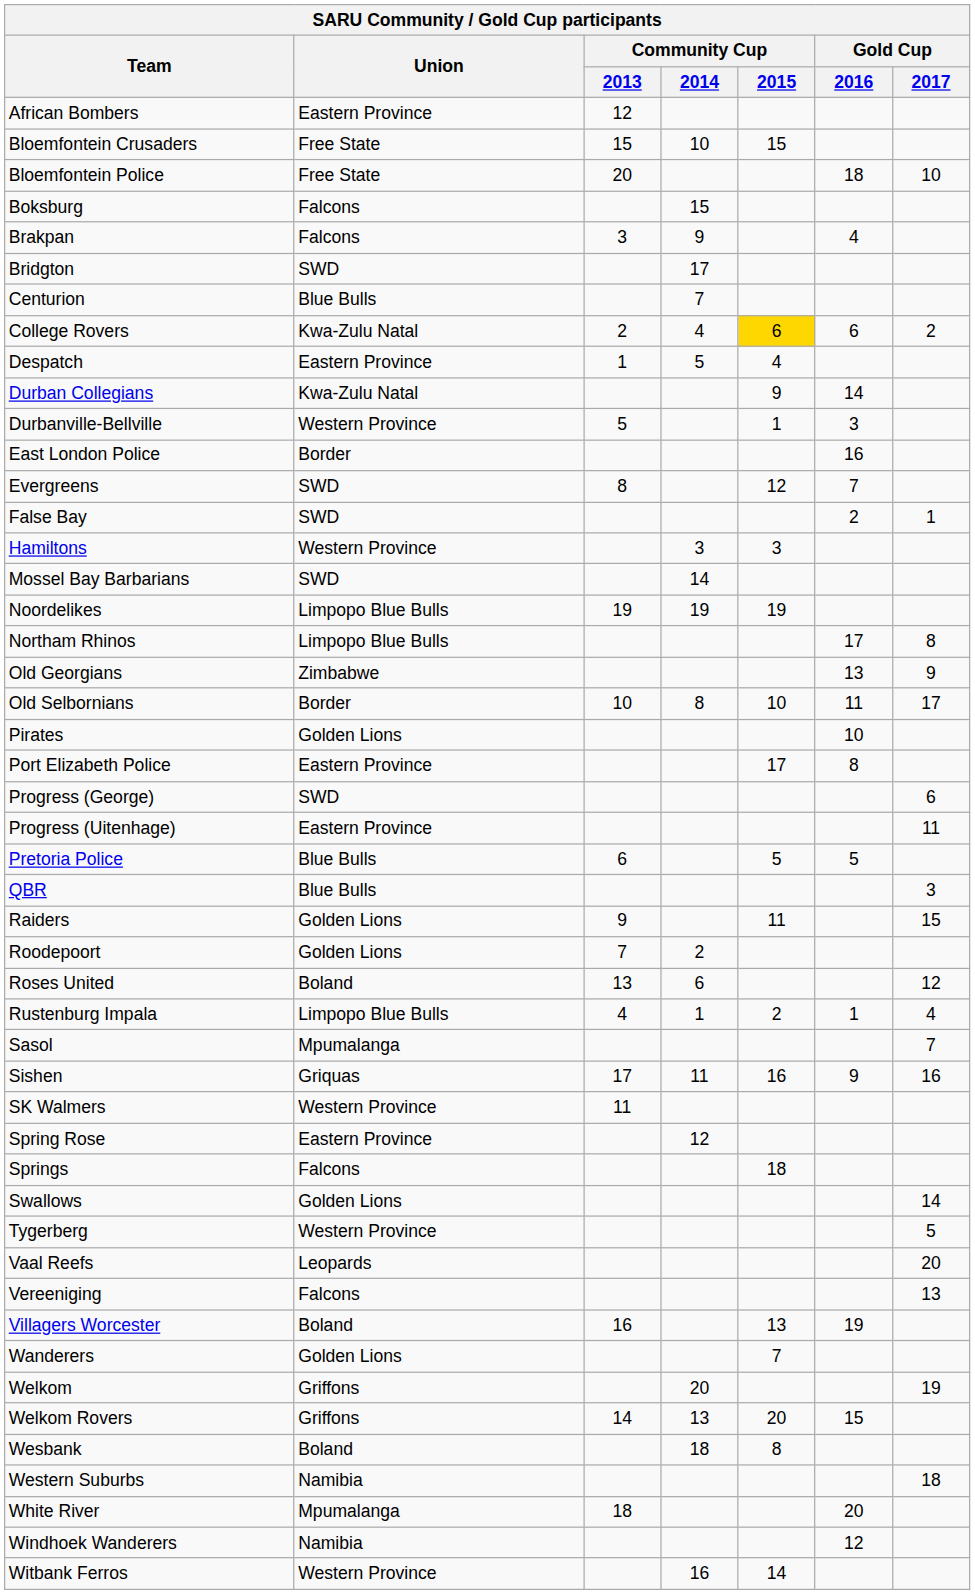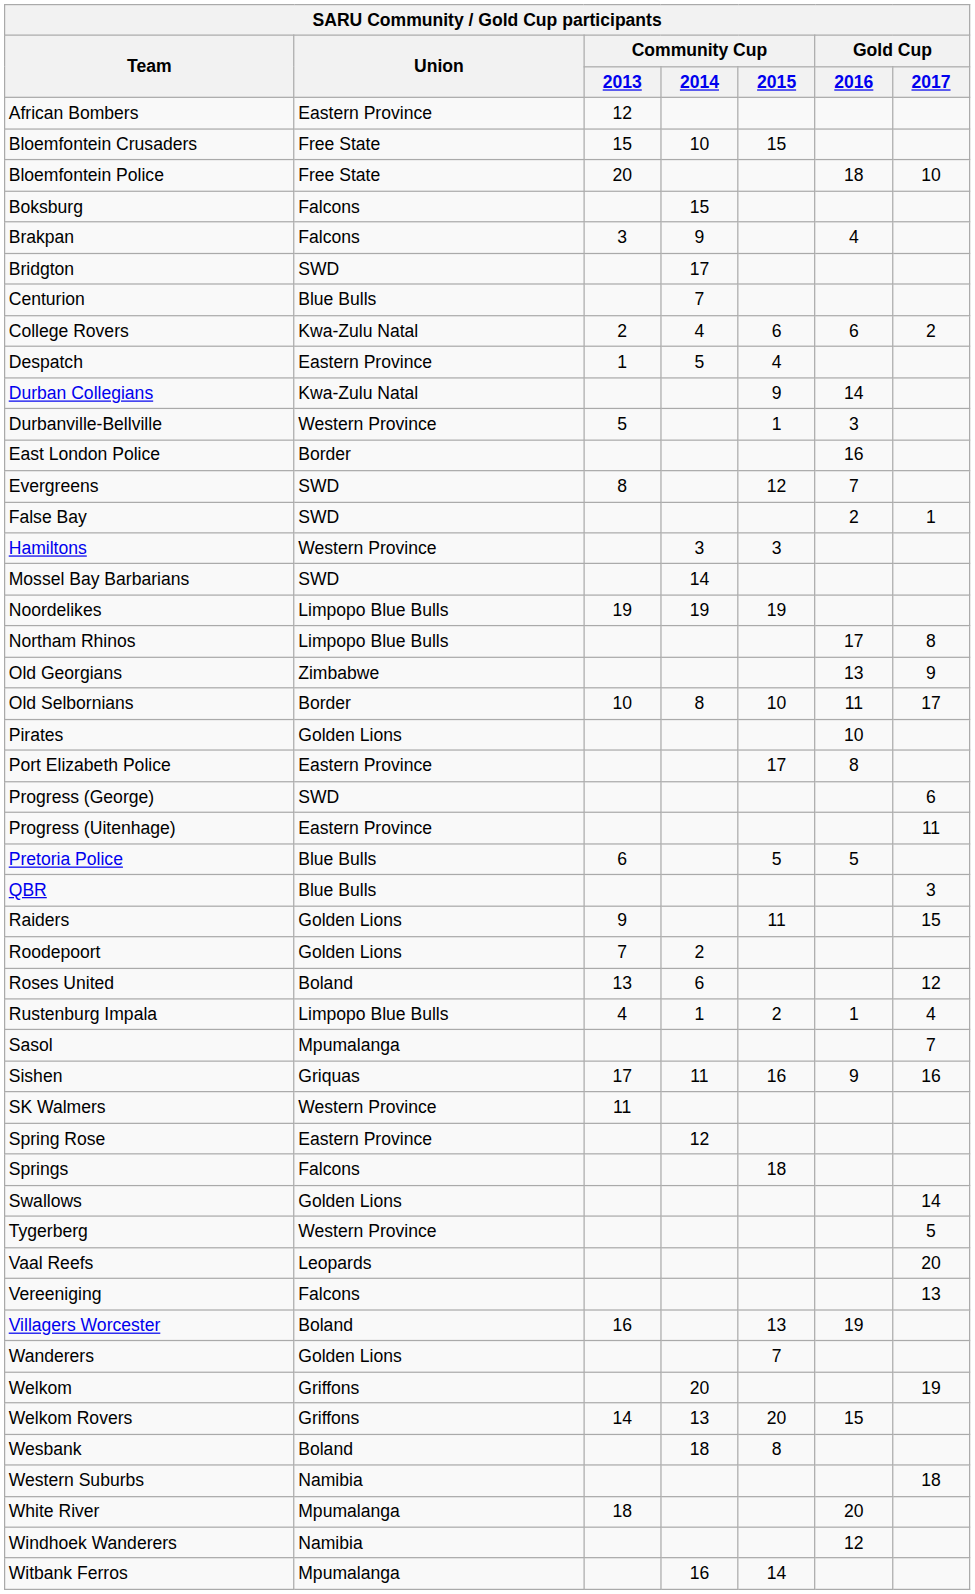 <table class="wikitable collapsible sortable" style="text-align:center; line-height:130%; font-size:90%; width:50%;">
 <tr>
 <th colspan=100%>SARU Community / Gold Cup participants</th>
 </tr>
 <tr>
 <th rowspan=2 width=30%>Team</th>
 <th rowspan=2 width=30%>Union</th>
 <th colspan=3>Community Cup</th>
 <th colspan=2>Gold Cup</th>
 </tr>
 <tr>
 <th width=8%><a href='#'>2013</a></th>
 <th width=8%><a href='#'>2014</a></th>
 <th width=8%><a href='#'>2015</a></th>
 <th width=8%><a href='#'>2016</a></th>
 <th width=8%><a href='#'>2017</a></th>
 </tr>
 <tr align=center>
 <td align=left>African Bombers</td>
 <td align=left>Eastern Province</td>
 <td>12</td>
 <td></td>
 <td></td>
 <td></td>
 <td></td>
 </tr>
 <tr align=center>
 <td align=left>Bloemfontein Crusaders</td>
 <td align=left>Free State</td>
 <td>15</td>
 <td>10</td>
 <td>15</td>
 <td></td>
 <td></td>
 </tr>
 <tr align=center>
 <td align=left>Bloemfontein Police</td>
 <td align=left>Free State</td>
 <td>20</td>
 <td></td>
 <td></td>
 <td>18</td>
 <td>10</td>
 </tr>
 <tr align=center>
 <td align=left>Boksburg</td>
 <td align=left>Falcons</td>
 <td></td>
 <td>15</td>
 <td></td>
 <td></td>
 <td></td>
 </tr>
 <tr align=center>
 <td align=left>Brakpan</td>
 <td align=left>Falcons</td>
 <td>3</td>
 <td>9</td>
 <td></td>
 <td>4</td>
 <td></td>
 </tr>
 <tr align=center>
 <td align=left>Bridgton</td>
 <td align=left>SWD</td>
 <td></td>
 <td>17</td>
 <td></td>
 <td></td>
 <td></td>
 </tr>
 <tr align=center>
 <td align=left>Centurion</td>
 <td align=left>Blue Bulls</td>
 <td></td>
 <td>7</td>
 <td></td>
 <td></td>
 <td></td>
 </tr>
 <tr align=center>
 <td align=left>College Rovers</td>
 <td align=left>Kwa-Zulu Natal</td>
 <td>2</td>
 <td>4</td>
-<td style="background: gold;">6</td>
+<td>6</td>
 <td>6</td>
 <td>2</td>
 </tr>
 <tr align=center>
 <td align=left>Despatch</td>
 <td align=left>Eastern Province</td>
 <td>1</td>
 <td>5</td>
 <td>4</td>
 <td></td>
 <td></td>
 </tr>
 <tr align=center>
 <td align=left><a href='#'>Durban Collegians</a></td>
 <td align=left>Kwa-Zulu Natal</td>
 <td></td>
 <td></td>
 <td>9</td>
 <td>14</td>
 <td></td>
 </tr>
 <tr align=center>
 <td align=left>Durbanville-Bellville</td>
 <td align=left>Western Province</td>
 <td>5</td>
 <td></td>
 <td>1</td>
 <td>3</td>
 <td></td>
 </tr>
 <tr align=center>
 <td align=left>East London Police</td>
 <td align=left>Border</td>
 <td></td>
 <td></td>
 <td></td>
 <td>16</td>
 <td></td>
 </tr>
 <tr align=center>
 <td align=left>Evergreens</td>
 <td align=left>SWD</td>
 <td>8</td>
 <td></td>
 <td>12</td>
 <td>7</td>
 <td></td>
 </tr>
 <tr align=center>
 <td align=left>False Bay</td>
 <td align=left>SWD</td>
 <td></td>
 <td></td>
 <td></td>
 <td>2</td>
 <td>1</td>
 </tr>
 <tr align=center>
 <td align=left><a href='#'>Hamiltons</a></td>
 <td align=left>Western Province</td>
 <td></td>
 <td>3</td>
 <td>3</td>
 <td></td>
 <td></td>
 </tr>
 <tr align=center>
 <td align=left>Mossel Bay Barbarians</td>
 <td align=left>SWD</td>
 <td></td>
 <td>14</td>
 <td></td>
 <td></td>
 <td></td>
 </tr>
 <tr align=center>
 <td align=left>Noordelikes</td>
 <td align=left>Limpopo Blue Bulls</td>
 <td>19</td>
 <td>19</td>
 <td>19</td>
 <td></td>
 <td></td>
 </tr>
 <tr align=center>
 <td align=left>Northam Rhinos</td>
 <td align=left>Limpopo Blue Bulls</td>
 <td></td>
 <td></td>
 <td></td>
 <td>17</td>
 <td>8</td>
 </tr>
 <tr align=center>
 <td align=left>Old Georgians</td>
 <td align=left>Zimbabwe</td>
 <td></td>
 <td></td>
 <td></td>
 <td>13</td>
 <td>9</td>
 </tr>
 <tr align=center>
 <td align=left>Old Selbornians</td>
 <td align=left>Border</td>
 <td>10</td>
 <td>8</td>
 <td>10</td>
 <td>11</td>
 <td>17</td>
 </tr>
 <tr align=center>
 <td align=left>Pirates</td>
 <td align=left>Golden Lions</td>
 <td></td>
 <td></td>
 <td></td>
 <td>10</td>
 <td></td>
 </tr>
 <tr align=center>
 <td align=left>Port Elizabeth Police</td>
 <td align=left>Eastern Province</td>
 <td></td>
 <td></td>
 <td>17</td>
 <td>8</td>
 <td></td>
 </tr>
 <tr align=center>
 <td align=left>Progress (George)</td>
 <td align=left>SWD</td>
 <td></td>
 <td></td>
 <td></td>
 <td></td>
 <td>6</td>
 </tr>
 <tr align=center>
 <td align=left>Progress (Uitenhage)</td>
 <td align=left>Eastern Province</td>
 <td></td>
 <td></td>
 <td></td>
 <td></td>
 <td>11</td>
 </tr>
 <tr align=center>
 <td align=left><a href='#'>Pretoria Police</a></td>
 <td align=left>Blue Bulls</td>
 <td>6</td>
 <td></td>
 <td>5</td>
 <td>5</td>
 <td></td>
 </tr>
 <tr align=center>
 <td align=left><a href='#'>QBR</a></td>
 <td align=left>Blue Bulls</td>
 <td></td>
 <td></td>
 <td></td>
 <td></td>
 <td>3</td>
 </tr>
 <tr align=center>
 <td align=left>Raiders</td>
 <td align=left>Golden Lions</td>
 <td>9</td>
 <td></td>
 <td>11</td>
 <td></td>
 <td>15</td>
 </tr>
 <tr align=center>
 <td align=left>Roodepoort</td>
 <td align=left>Golden Lions</td>
 <td>7</td>
 <td>2</td>
 <td></td>
 <td></td>
 <td></td>
 </tr>
 <tr align=center>
 <td align=left>Roses United</td>
 <td align=left>Boland</td>
 <td>13</td>
 <td>6</td>
 <td></td>
 <td></td>
 <td>12</td>
 </tr>
 <tr align=center>
 <td align=left>Rustenburg Impala</td>
 <td align=left>Limpopo Blue Bulls</td>
 <td>4</td>
 <td>1</td>
 <td>2</td>
 <td>1</td>
 <td>4</td>
 </tr>
 <tr align=center>
 <td align=left>Sasol</td>
 <td align=left>Mpumalanga</td>
 <td></td>
 <td></td>
 <td></td>
 <td></td>
 <td>7</td>
 </tr>
 <tr align=center>
 <td align=left>Sishen</td>
 <td align=left>Griquas</td>
 <td>17</td>
 <td>11</td>
 <td>16</td>
 <td>9</td>
 <td>16</td>
 </tr>
 <tr align=center>
 <td align=left>SK Walmers</td>
 <td align=left>Western Province</td>
 <td>11</td>
 <td></td>
 <td></td>
 <td></td>
 <td></td>
 </tr>
 <tr align=center>
 <td align=left>Spring Rose</td>
 <td align=left>Eastern Province</td>
 <td></td>
 <td>12</td>
 <td></td>
 <td></td>
 <td></td>
 </tr>
 <tr align=center>
 <td align=left>Springs</td>
 <td align=left>Falcons</td>
 <td></td>
 <td></td>
 <td>18</td>
 <td></td>
 <td></td>
 </tr>
 <tr align=center>
 <td align=left>Swallows</td>
 <td align=left>Golden Lions</td>
 <td></td>
 <td></td>
 <td></td>
 <td></td>
 <td>14</td>
 </tr>
 <tr align=center>
 <td align=left>Tygerberg</td>
 <td align=left>Western Province</td>
 <td></td>
 <td></td>
 <td></td>
 <td></td>
 <td>5</td>
 </tr>
 <tr align=center>
 <td align=left>Vaal Reefs</td>
 <td align=left>Leopards</td>
 <td></td>
 <td></td>
 <td></td>
 <td></td>
 <td>20</td>
 </tr>
 <tr align=center>
 <td align=left>Vereeniging</td>
 <td align=left>Falcons</td>
 <td></td>
 <td></td>
 <td></td>
 <td></td>
 <td>13</td>
 </tr>
 <tr align=center>
 <td align=left><a href='#'>Villagers Worcester</a></td>
 <td align=left>Boland</td>
 <td>16</td>
 <td></td>
 <td>13</td>
 <td>19</td>
 <td></td>
 </tr>
 <tr align=center>
 <td align=left>Wanderers</td>
 <td align=left>Golden Lions</td>
 <td></td>
 <td></td>
 <td>7</td>
 <td></td>
 <td></td>
 </tr>
 <tr align=center>
 <td align=left>Welkom</td>
 <td align=left>Griffons</td>
 <td></td>
 <td>20</td>
 <td></td>
 <td></td>
 <td>19</td>
 </tr>
 <tr align=center>
 <td align=left>Welkom Rovers</td>
 <td align=left>Griffons</td>
 <td>14</td>
 <td>13</td>
 <td>20</td>
 <td>15</td>
 <td></td>
 </tr>
 <tr align=center>
 <td align=left>Wesbank</td>
 <td align=left>Boland</td>
 <td></td>
 <td>18</td>
 <td>8</td>
 <td></td>
 <td></td>
 </tr>
 <tr align=center>
 <td align=left>Western Suburbs</td>
 <td align=left>Namibia</td>
 <td></td>
 <td></td>
 <td></td>
 <td></td>
 <td>18</td>
 </tr>
 <tr align=center>
 <td align=left>White River</td>
 <td align=left>Mpumalanga</td>
 <td>18</td>
 <td></td>
 <td></td>
 <td>20</td>
 <td></td>
 </tr>
 <tr align=center>
 <td align=left>Windhoek Wanderers</td>
 <td align=left>Namibia</td>
 <td></td>
 <td></td>
 <td></td>
 <td>12</td>
 <td></td>
 </tr>
 <tr align=center>
 <td align=left>Witbank Ferros</td>
-<td align=left>Western Province</td>
+<td align=left>Mpumalanga</td>
 <td></td>
 <td>16</td>
 <td>14</td>
 <td></td>
 <td></td>
 </tr>
 </table>
